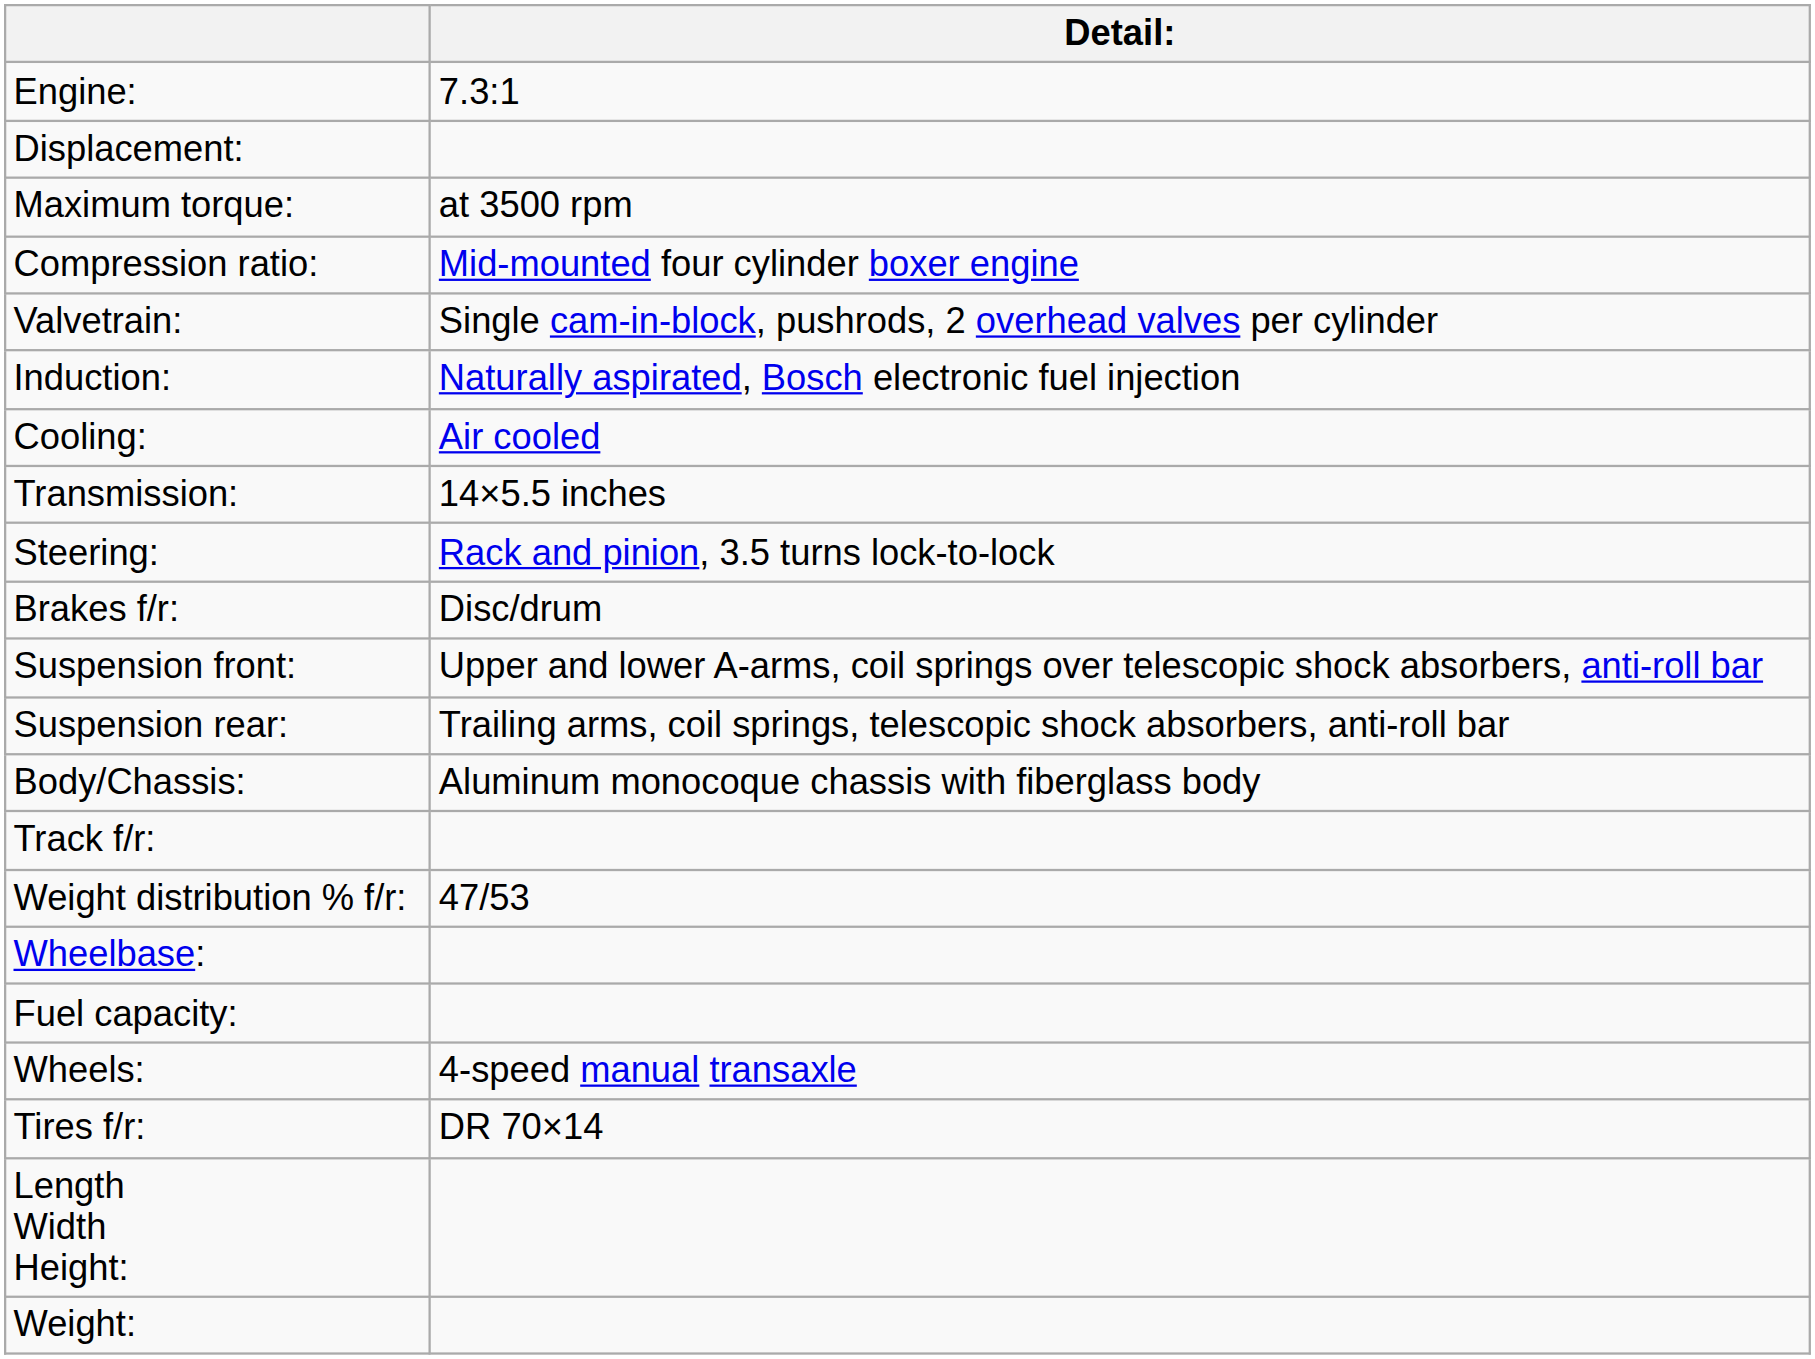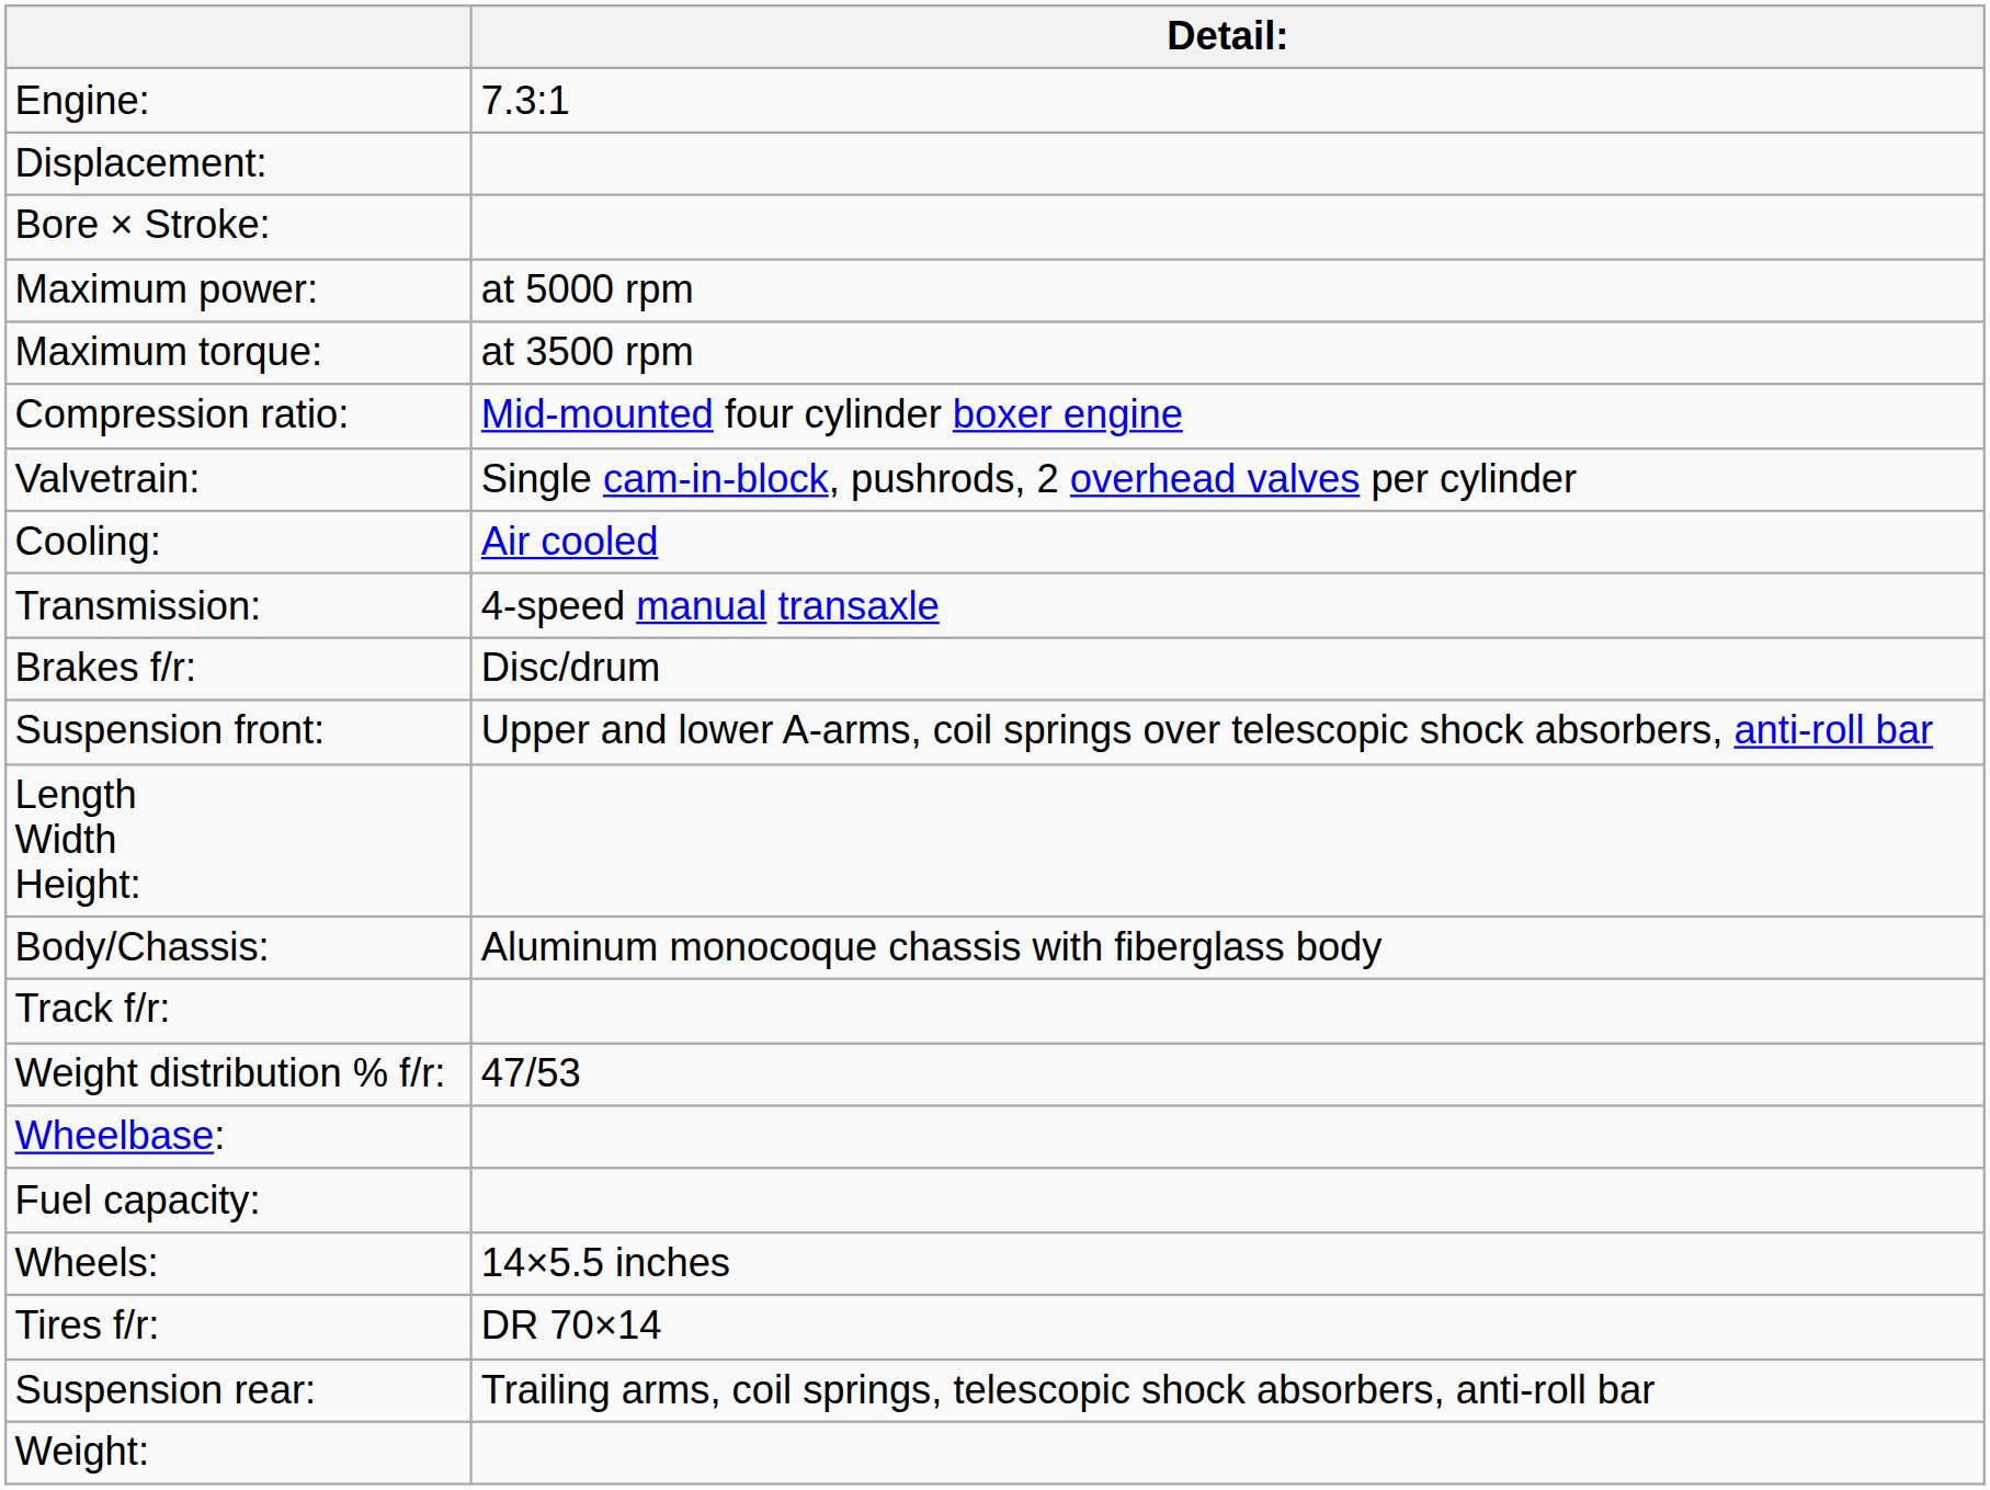 <table class="wikitable defaultcenter col1left">
 <tr>
 <th width="180"></th>
 <th width="600">Detail:</th>
 </tr>
 <tr>
 <td>Engine:</td>
 <td>7.3:1</td>
 </tr>
 <tr>
 <td>Displacement:</td>
 <td></td>
 </tr>
 <tr>
+<td>Bore × Stroke:</td>
+<td></td>
+</tr>
+<tr>
+<td>Maximum power:</td>
+<td> at 5000 rpm</td>
+</tr>
+<tr>
 <td>Maximum torque:</td>
 <td> at 3500 rpm</td>
 </tr>
 <tr>
 <td>Compression ratio:</td>
 <td><a href='#'>Mid-mounted</a> four cylinder <a href='#'>boxer engine</a></td>
 </tr>
 <tr>
 <td>Valvetrain: </td>
 <td>Single <a href='#'>cam-in-block</a>, pushrods, 2 <a href='#'>overhead valves</a> per cylinder</td>
 </tr>
 <tr>
-<td>Induction: </td>
-<td><a href='#'>Naturally aspirated</a>, <a href='#'>Bosch</a> electronic fuel injection</td>
-</tr>
-<tr>
 <td>Cooling: </td>
 <td><a href='#'>Air cooled</a></td>
 </tr>
 <tr>
 <td>Transmission: </td>
-<td>14×5.5 inches</td>
-</tr>
-<tr>
-<td>Steering: </td>
-<td><a href='#'>Rack and pinion</a>, 3.5 turns lock-to-lock</td>
+<td>4-speed <a href='#'>manual</a> <a href='#'>transaxle</a></td>
 </tr>
 <tr>
 <td>Brakes f/r:</td>
 <td>Disc/drum</td>
 </tr>
 <tr>
 <td>Suspension front:</td>
 <td>Upper and lower A-arms, coil springs over telescopic shock absorbers, <a href='#'>anti-roll bar</a></td>
 </tr>
 <tr>
-<td>Suspension rear:</td>
-<td>Trailing arms, coil springs, telescopic shock absorbers, anti-roll bar</td>
+<td>Length<br>Width<br>Height:</td>
+<td><br><br></td>
 </tr>
 <tr>
 <td>Body/Chassis:</td>
 <td>Aluminum monocoque chassis with fiberglass body</td>
 </tr>
 <tr>
 <td>Track f/r:</td>
 <td></td>
 </tr>
 <tr>
 <td>Weight distribution % f/r:</td>
 <td>47/53</td>
 </tr>
 <tr>
 <td><a href='#'>Wheelbase</a>:</td>
 <td></td>
 </tr>
 <tr>
 <td>Fuel capacity:</td>
 <td></td>
 </tr>
 <tr>
 <td>Wheels:</td>
-<td>4-speed <a href='#'>manual</a> <a href='#'>transaxle</a></td>
+<td>14×5.5 inches</td>
 </tr>
 <tr>
 <td>Tires f/r:</td>
 <td>DR 70×14</td>
 </tr>
 <tr>
-<td>Length<br>Width<br>Height:</td>
-<td><br><br></td>
+<td>Suspension rear:</td>
+<td>Trailing arms, coil springs, telescopic shock absorbers, anti-roll bar</td>
 </tr>
 <tr>
 <td>Weight:</td>
 <td></td>
 </tr>
 </table>
